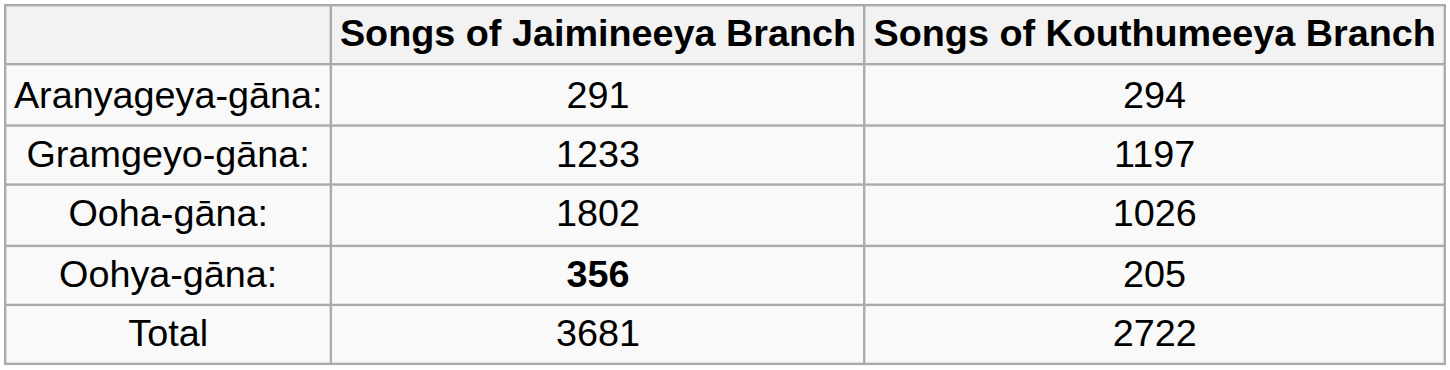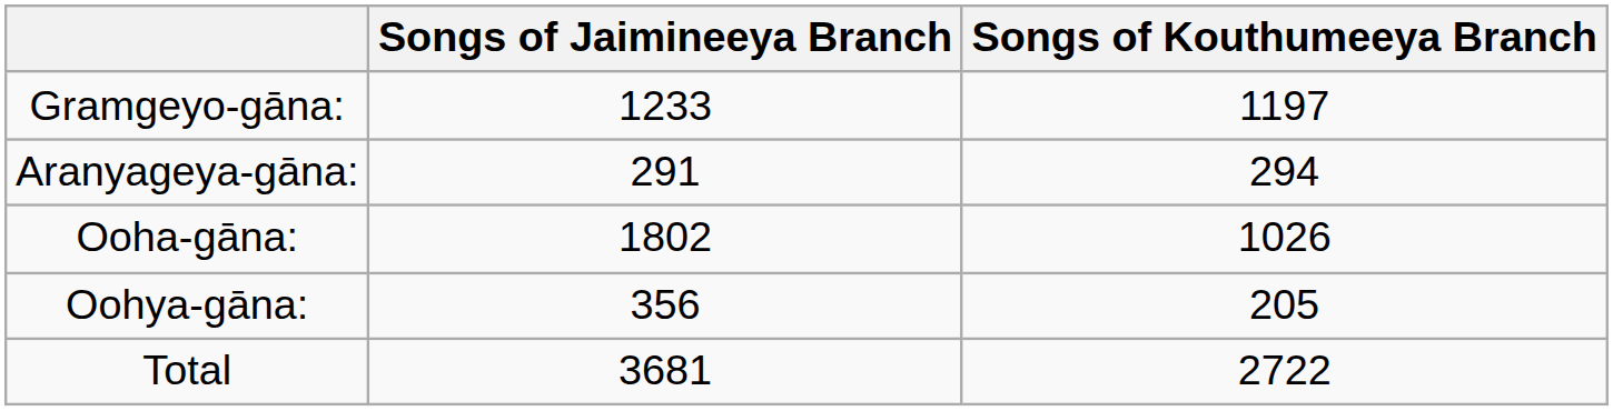 <table class="wikitable">
 <tr>
 <th></th>
 <th>Songs of Jaimineeya Branch</th>
 <th>Songs of Kouthumeeya Branch</th>
 </tr>
 <tr align="center">
+<td>Gramgeyo-gāna:</td>
+<td>1233</td>
+<td>1197</td>
+</tr>
+<tr align="center">
 <td>Aranyageya-gāna:</td>
 <td>291</td>
 <td>294</td>
-</tr>
-<tr align="center">
-<td>Gramgeyo-gāna:</td>
-<td>1233</td>
-<td>1197</td>
 </tr>
 <tr align="center">
 <td>Ooha-gāna:</td>
 <td>1802</td>
 <td>1026</td>
 </tr>
 <tr align="center">
 <td>Oohya-gāna:</td>
-<td><strong>356</strong></td>
+<td>356</td>
 <td>205</td>
 </tr>
 <tr align="center">
 <td>Total</td>
 <td>3681</td>
 <td>2722</td>
 </tr>
 </table>
